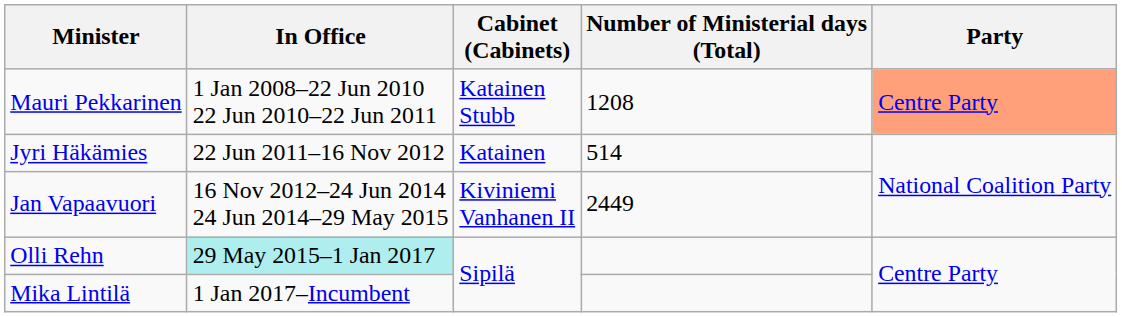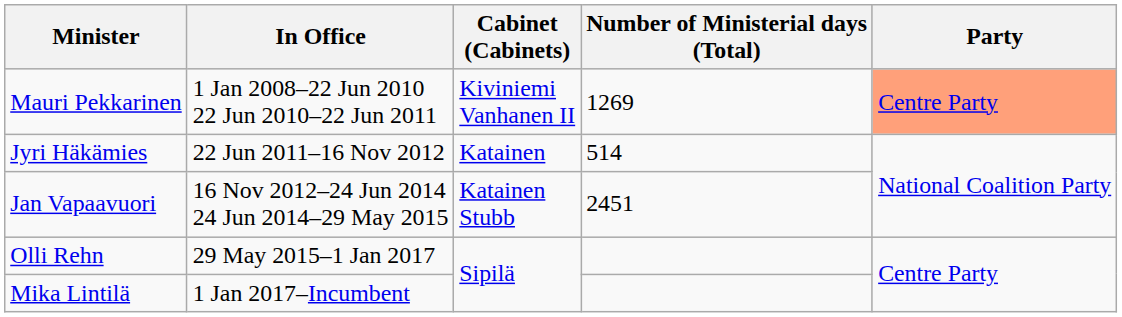 <table class="wikitable">
 <tr>
 <th>Minister</th>
 <th>In Office</th>
 <th>Cabinet<br>(Cabinets)</th>
 <th>Number of Ministerial days <br>(Total)</th>
 <th>Party</th>
 </tr>
 <tr>
 <td><a href='#'>Mauri Pekkarinen</a></td>
 <td>1 Jan 2008–22 Jun 2010<br>22 Jun 2010–22 Jun 2011</td>
-<td><a href='#'>Katainen</a><br><a href='#'>Stubb</a></td>
-<td>1208</td>
+<td><a href='#'>Kiviniemi</a><br><a href='#'>Vanhanen II</a></td>
+<td>1269</td>
 <td style="background: lightsalmon;"><a href='#'>Centre Party</a></td>
 </tr>
 <tr>
 <td><a href='#'>Jyri Häkämies</a></td>
 <td>22 Jun 2011–16 Nov 2012</td>
 <td><a href='#'>Katainen</a></td>
 <td>514</td>
 <td rowspan=2><a href='#'>National Coalition Party</a></td>
 </tr>
 <tr>
 <td><a href='#'>Jan Vapaavuori</a></td>
 <td>16 Nov 2012–24 Jun 2014<br>24 Jun 2014–29 May 2015</td>
-<td><a href='#'>Kiviniemi</a><br><a href='#'>Vanhanen II</a></td>
-<td>2449</td>
+<td><a href='#'>Katainen</a><br><a href='#'>Stubb</a></td>
+<td>2451</td>
 </tr>
 <tr>
 <td><a href='#'>Olli Rehn</a></td>
-<td style="background: paleturquoise;">29 May 2015–1 Jan 2017</td>
+<td>29 May 2015–1 Jan 2017</td>
 <td rowspan=2><a href='#'>Sipilä</a></td>
 <td></td>
 <td rowspan=2><a href='#'>Centre Party</a></td>
 </tr>
 <tr>
 <td><a href='#'>Mika Lintilä</a></td>
 <td>1 Jan 2017–<a href='#'>Incumbent</a></td>
 <td></td>
 </tr>
 </table>
